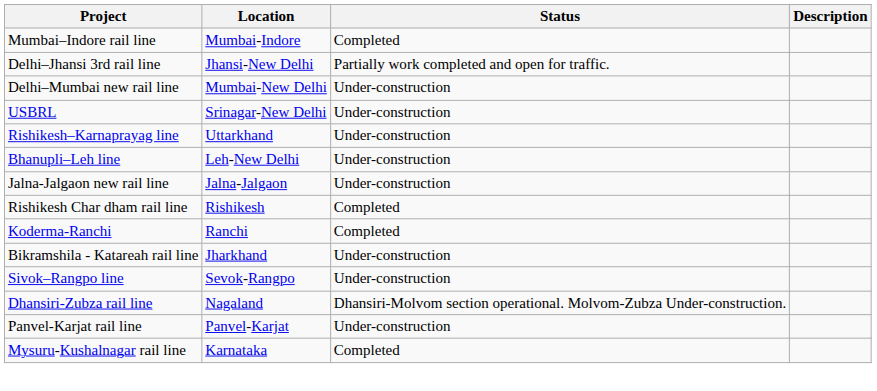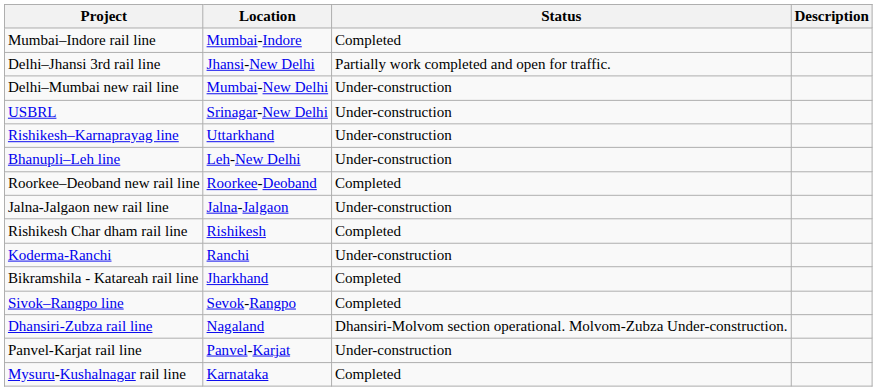 <table class="wikitable">
 <tr>
 <th>Project</th>
 <th>Location</th>
 <th>Status</th>
 <th>Description</th>
 </tr>
 <tr>
 <td>Mumbai–Indore rail line</td>
 <td><a href='#'>Mumbai</a>-<a href='#'>Indore</a></td>
 <td>Completed</td>
 <td></td>
 </tr>
 <tr>
 <td>Delhi–Jhansi 3rd rail line</td>
 <td><a href='#'>Jhansi</a>-<a href='#'>New Delhi</a></td>
 <td>Partially work completed and open for traffic.</td>
 <td></td>
 </tr>
 <tr>
 <td>Delhi–Mumbai new rail line</td>
 <td><a href='#'>Mumbai</a>-<a href='#'>New Delhi</a></td>
 <td>Under-construction</td>
 <td></td>
 </tr>
 <tr>
 <td><a href='#'>USBRL</a></td>
 <td><a href='#'>Srinagar</a>-<a href='#'>New Delhi</a></td>
 <td>Under-construction</td>
 <td></td>
 </tr>
 <tr>
 <td><a href='#'>Rishikesh–Karnaprayag line</a></td>
 <td><a href='#'>Uttarkhand</a></td>
 <td>Under-construction</td>
 <td></td>
 </tr>
 <tr>
 <td><a href='#'>Bhanupli–Leh line</a></td>
 <td><a href='#'>Leh</a>-<a href='#'>New Delhi</a></td>
 <td>Under-construction</td>
 <td></td>
 </tr>
 <tr>
+<td>Roorkee–Deoband new rail line</td>
+<td><a href='#'>Roorkee</a>-<a href='#'>Deoband</a></td>
+<td>Completed</td>
+<td></td>
+</tr>
+<tr>
 <td>Jalna-Jalgaon new rail line</td>
 <td><a href='#'>Jalna</a>-<a href='#'>Jalgaon</a></td>
 <td>Under-construction</td>
 <td></td>
 </tr>
 <tr>
 <td>Rishikesh Char dham rail line</td>
 <td><a href='#'>Rishikesh</a></td>
 <td>Completed</td>
 <td></td>
 </tr>
 <tr>
 <td><a href='#'>Koderma-Ranchi</a></td>
 <td><a href='#'>Ranchi</a></td>
-<td>Completed</td>
+<td>Under-construction</td>
 <td></td>
 </tr>
 <tr>
 <td>Bikramshila - Katareah rail line</td>
 <td><a href='#'>Jharkhand</a></td>
-<td>Under-construction</td>
+<td>Completed</td>
 <td></td>
 </tr>
 <tr>
 <td><a href='#'>Sivok–Rangpo line</a></td>
 <td><a href='#'>Sevok</a>-<a href='#'>Rangpo</a></td>
-<td>Under-construction</td>
+<td>Completed</td>
 <td></td>
 </tr>
 <tr>
 <td><a href='#'>Dhansiri-Zubza rail line</a></td>
 <td><a href='#'>Nagaland</a></td>
 <td>Dhansiri-Molvom section operational. Molvom-Zubza Under-construction.</td>
 <td></td>
 </tr>
 <tr>
 <td>Panvel-Karjat rail line</td>
 <td><a href='#'>Panvel</a>-<a href='#'>Karjat</a></td>
 <td>Under-construction</td>
 <td></td>
 </tr>
 <tr>
 <td><a href='#'>Mysuru</a>-<a href='#'>Kushalnagar</a> rail line</td>
 <td><a href='#'>Karnataka</a></td>
 <td>Completed</td>
 <td></td>
 </tr>
 </table>
